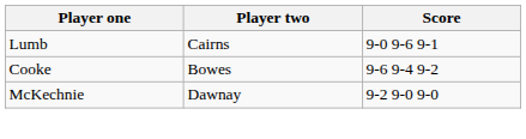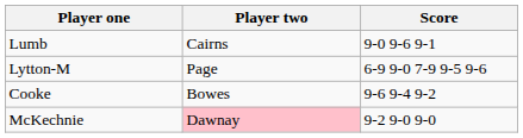 <table class="wikitable">
 <tr>
 <th width=170>Player one</th>
 <th width=170>Player two</th>
 <th width=150>Score</th>
 </tr>
 <tr>
 <td> Lumb</td>
 <td> Cairns</td>
 <td>9-0 9-6 9-1</td>
 </tr>
 <tr>
+<td> Lytton-M</td>
+<td> Page</td>
+<td>6-9 9-0 7-9 9-5 9-6</td>
+</tr>
+<tr>
 <td> Cooke</td>
 <td> Bowes</td>
 <td>9-6 9-4 9-2</td>
 </tr>
 <tr>
 <td> McKechnie</td>
-<td> Dawnay</td>
+<td style="background: pink;"> Dawnay</td>
 <td>9-2 9-0 9-0</td>
 </tr>
 </table>
